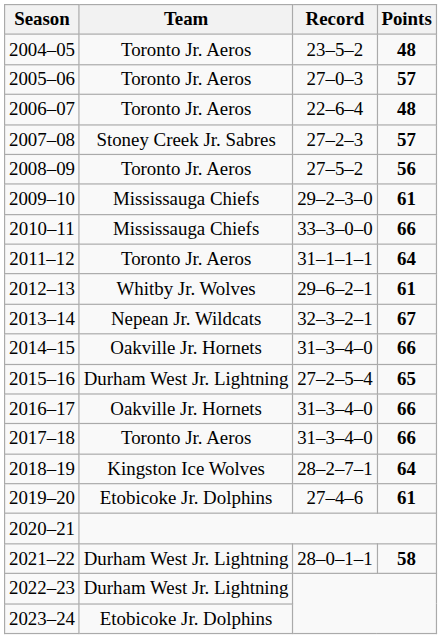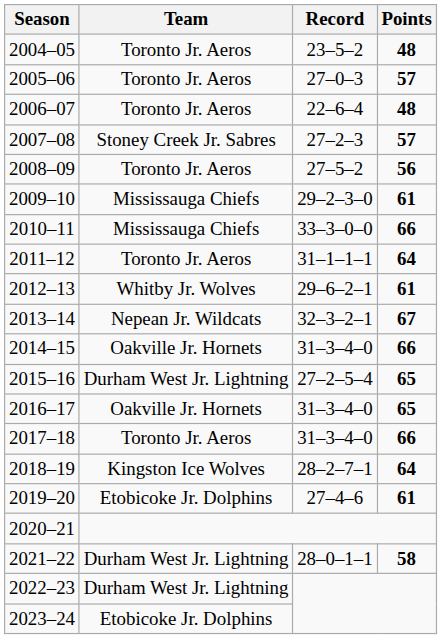 <table class="wikitable" style="text-align:center">
 <tr>
 <th>Season</th>
 <th>Team</th>
 <th>Record</th>
 <th>Points</th>
 </tr>
 <tr>
 <td>2004–05</td>
 <td>Toronto Jr. Aeros</td>
 <td>23–5–2</td>
 <td><strong>48</strong></td>
 </tr>
 <tr>
 <td>2005–06</td>
 <td>Toronto Jr. Aeros</td>
 <td>27–0–3</td>
 <td><strong>57</strong></td>
 </tr>
 <tr>
 <td>2006–07</td>
 <td>Toronto Jr. Aeros</td>
 <td>22–6–4</td>
 <td><strong>48</strong></td>
 </tr>
 <tr>
 <td>2007–08</td>
 <td>Stoney Creek Jr. Sabres</td>
 <td>27–2–3</td>
 <td><strong>57</strong></td>
 </tr>
 <tr>
 <td>2008–09</td>
 <td>Toronto Jr. Aeros</td>
 <td>27–5–2</td>
 <td><strong>56</strong></td>
 </tr>
 <tr>
 <td>2009–10</td>
 <td>Mississauga Chiefs</td>
 <td>29–2–3–0</td>
 <td><strong>61</strong></td>
 </tr>
 <tr>
 <td>2010–11</td>
 <td>Mississauga Chiefs</td>
 <td>33–3–0–0</td>
 <td><strong>66</strong></td>
 </tr>
 <tr>
 <td>2011–12</td>
 <td>Toronto Jr. Aeros</td>
 <td>31–1–1–1</td>
 <td><strong>64</strong></td>
 </tr>
 <tr>
 <td>2012–13</td>
 <td>Whitby Jr. Wolves</td>
 <td>29–6–2–1</td>
 <td><strong>61</strong></td>
 </tr>
 <tr>
 <td>2013–14</td>
 <td>Nepean Jr. Wildcats</td>
 <td>32–3–2–1</td>
 <td><strong>67</strong></td>
 </tr>
 <tr>
 <td>2014–15</td>
 <td>Oakville Jr. Hornets</td>
 <td>31–3–4–0</td>
 <td><strong>66</strong></td>
 </tr>
 <tr>
 <td>2015–16</td>
 <td>Durham West Jr. Lightning</td>
 <td>27–2–5–4</td>
 <td><strong>65</strong></td>
 </tr>
 <tr>
 <td>2016–17</td>
 <td>Oakville Jr. Hornets</td>
 <td>31–3–4–0</td>
-<td><strong>66</strong></td>
+<td><strong>65</strong></td>
 </tr>
 <tr>
 <td>2017–18</td>
 <td>Toronto Jr. Aeros</td>
 <td>31–3–4–0</td>
 <td><strong>66</strong></td>
 </tr>
 <tr>
 <td>2018–19</td>
 <td>Kingston Ice Wolves</td>
 <td>28–2–7–1</td>
 <td><strong>64</strong></td>
 </tr>
 <tr>
 <td>2019–20</td>
 <td>Etobicoke Jr. Dolphins</td>
 <td>27–4–6</td>
 <td><strong>61</strong></td>
 </tr>
 <tr>
 <td>2020–21</td>
 </tr>
 <tr>
 <td>2021–22</td>
 <td>Durham West Jr. Lightning</td>
 <td>28–0–1–1</td>
 <td><strong>58</strong></td>
 </tr>
 <tr>
 <td>2022–23</td>
 <td>Durham West Jr. Lightning</td>
 </tr>
 <tr>
 <td>2023–24</td>
 <td>Etobicoke Jr. Dolphins</td>
 </tr>
 </table>
